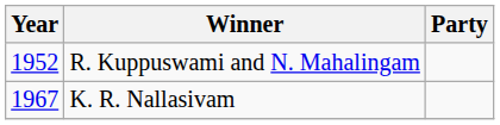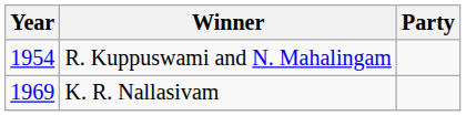 <table class="wikitable">
 <tr>
 <th>Year</th>
 <th>Winner</th>
 <th colspan="2">Party</th>
 </tr>
 <tr>
-<td><a href='#'>1952</a></td>
+<td><a href='#'>1954</a></td>
 <td>R. Kuppuswami and <a href='#'>N. Mahalingam</a></td>
 <td></td>
 </tr>
 <tr>
-<td><a href='#'>1967</a></td>
+<td><a href='#'>1969</a></td>
 <td>K. R. Nallasivam</td>
 <td></td>
 </tr>
 <tr>
 </tr>
 </table>
